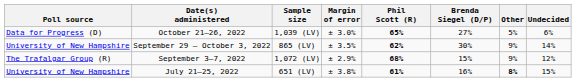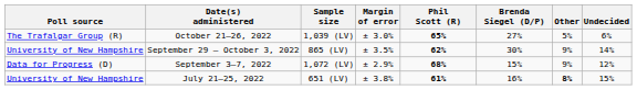 <table class="wikitable" style="font-size:90%;text-align:center;">
 <tr valign=bottom>
 <th>Poll source</th>
 <th>Date(s)<br>administered</th>
 <th>Sample<br>size</th>
 <th>Margin<br>of error</th>
 <th style="width:100px;">Phil<br>Scott (R)</th>
 <th style="width:100px;">Brenda<br>Siegel (D/P)</th>
 <th>Other</th>
 <th>Undecided</th>
 </tr>
 <tr>
-<td style="text-align:left;"><a href='#'>Data for Progress</a> (D)</td>
+<td style="text-align:left;"><a href='#'>The Trafalgar Group</a> (R)</td>
 <td>October 21–26, 2022</td>
 <td>1,039 (LV)</td>
 <td>± 3.0%</td>
 <td><strong>65%</strong></td>
 <td>27%</td>
 <td>5%</td>
 <td>6%</td>
 </tr>
 <tr>
 <td style="text-align:left;"><a href='#'>University of New Hampshire</a></td>
 <td>September 29 – October 3, 2022</td>
 <td>865 (LV)</td>
 <td>± 3.5%</td>
 <td><strong>62%</strong></td>
 <td>30%</td>
 <td>9%</td>
 <td>14%</td>
 </tr>
 <tr>
-<td style="text-align:left;"><a href='#'>The Trafalgar Group</a> (R)</td>
+<td style="text-align:left;"><a href='#'>Data for Progress</a> (D)</td>
 <td>September 3–7, 2022</td>
 <td>1,072 (LV)</td>
 <td>± 2.9%</td>
 <td><strong>68%</strong></td>
 <td>15%</td>
 <td>9%</td>
 <td>12%</td>
 </tr>
 <tr>
 <td style="text-align:left;"><a href='#'>University of New Hampshire</a></td>
 <td>July 21–25, 2022</td>
 <td>651 (LV)</td>
 <td>± 3.8%</td>
 <td><strong>61%</strong></td>
 <td>16%</td>
 <td><strong>8%</strong></td>
 <td>15%</td>
 </tr>
 </table>
